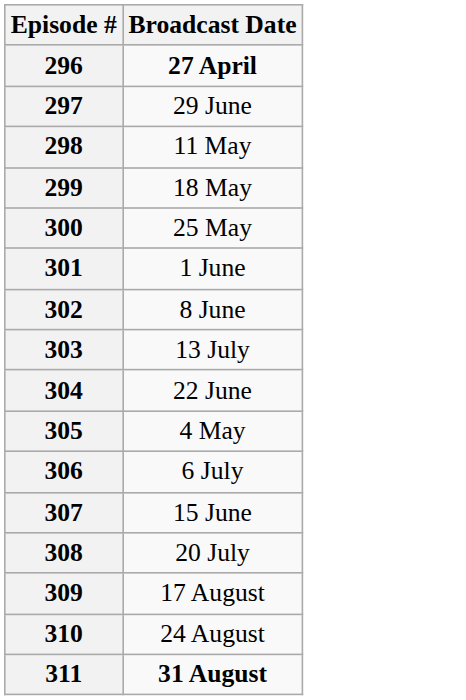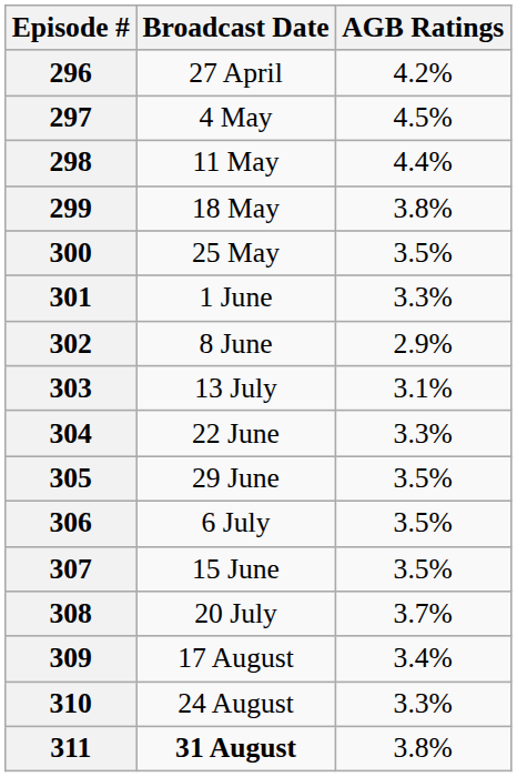 <table class=wikitable style=text-align:center>
 <tr>
 <th>Episode #</th>
 <th>Broadcast Date</th>
+<th>AGB Ratings<br></th>
 </tr>
 <tr>
 <th>296</th>
-<td><strong>27 April</strong></td>
+<td>27 April</td>
+<td>4.2%</td>
 </tr>
 <tr>
 <th>297</th>
-<td>29 June</td>
+<td>4 May</td>
+<td>4.5%</td>
 </tr>
 <tr>
 <th>298</th>
 <td>11 May</td>
+<td>4.4%</td>
 </tr>
 <tr>
 <th>299</th>
 <td>18 May</td>
+<td>3.8%</td>
 </tr>
 <tr>
 <th>300</th>
 <td>25 May</td>
+<td>3.5%</td>
 </tr>
 <tr>
 <th>301</th>
 <td>1 June</td>
+<td>3.3%</td>
 </tr>
 <tr>
 <th>302</th>
 <td>8 June</td>
+<td>2.9%</td>
 </tr>
 <tr>
 <th>303</th>
 <td>13 July</td>
+<td>3.1%</td>
 </tr>
 <tr>
 <th>304</th>
 <td>22 June</td>
+<td>3.3%</td>
 </tr>
 <tr>
 <th>305</th>
-<td>4 May</td>
+<td>29 June</td>
+<td>3.5%</td>
 </tr>
 <tr>
 <th>306</th>
 <td>6 July</td>
+<td>3.5%</td>
 </tr>
 <tr>
 <th>307</th>
 <td>15 June</td>
+<td>3.5%</td>
 </tr>
 <tr>
 <th>308</th>
 <td>20 July</td>
+<td>3.7%</td>
 </tr>
 <tr>
 <th>309</th>
 <td>17 August</td>
+<td>3.4%</td>
 </tr>
 <tr>
 <th>310</th>
 <td>24 August</td>
+<td>3.3%</td>
 </tr>
 <tr>
 <th>311</th>
 <td><strong>31 August</strong></td>
+<td>3.8%</td>
 </tr>
 </table>
